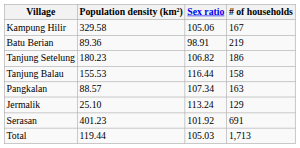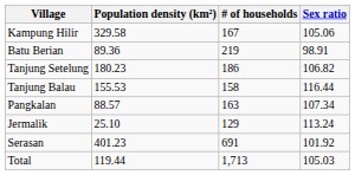 <table class="wikitable sortable">
 <tr>
 <th>Village</th>
 <th>Population density (km²)</th>
+<th># of households</th>
 <th><a href='#'>Sex ratio</a></th>
-<th># of households</th>
 </tr>
 <tr>
 <td>Kampung Hilir</td>
 <td>329.58</td>
+<td>167</td>
 <td>105.06</td>
-<td>167</td>
 </tr>
 <tr>
 <td>Batu Berian</td>
 <td>89.36</td>
+<td>219</td>
 <td>98.91</td>
-<td>219</td>
 </tr>
 <tr>
 <td>Tanjung Setelung</td>
 <td>180.23</td>
+<td>186</td>
 <td>106.82</td>
-<td>186</td>
 </tr>
 <tr>
 <td>Tanjung Balau</td>
 <td>155.53</td>
+<td>158</td>
 <td>116.44</td>
-<td>158</td>
 </tr>
 <tr>
 <td>Pangkalan</td>
 <td>88.57</td>
+<td>163</td>
 <td>107.34</td>
-<td>163</td>
 </tr>
 <tr>
 <td>Jermalik</td>
 <td>25.10</td>
+<td>129</td>
 <td>113.24</td>
-<td>129</td>
 </tr>
 <tr>
 <td>Serasan</td>
 <td>401.23</td>
+<td>691</td>
 <td>101.92</td>
-<td>691</td>
 </tr>
 <tr>
 <td>Total</td>
 <td>119.44</td>
+<td>1,713</td>
 <td>105.03</td>
-<td>1,713</td>
 </tr>
 </table>
